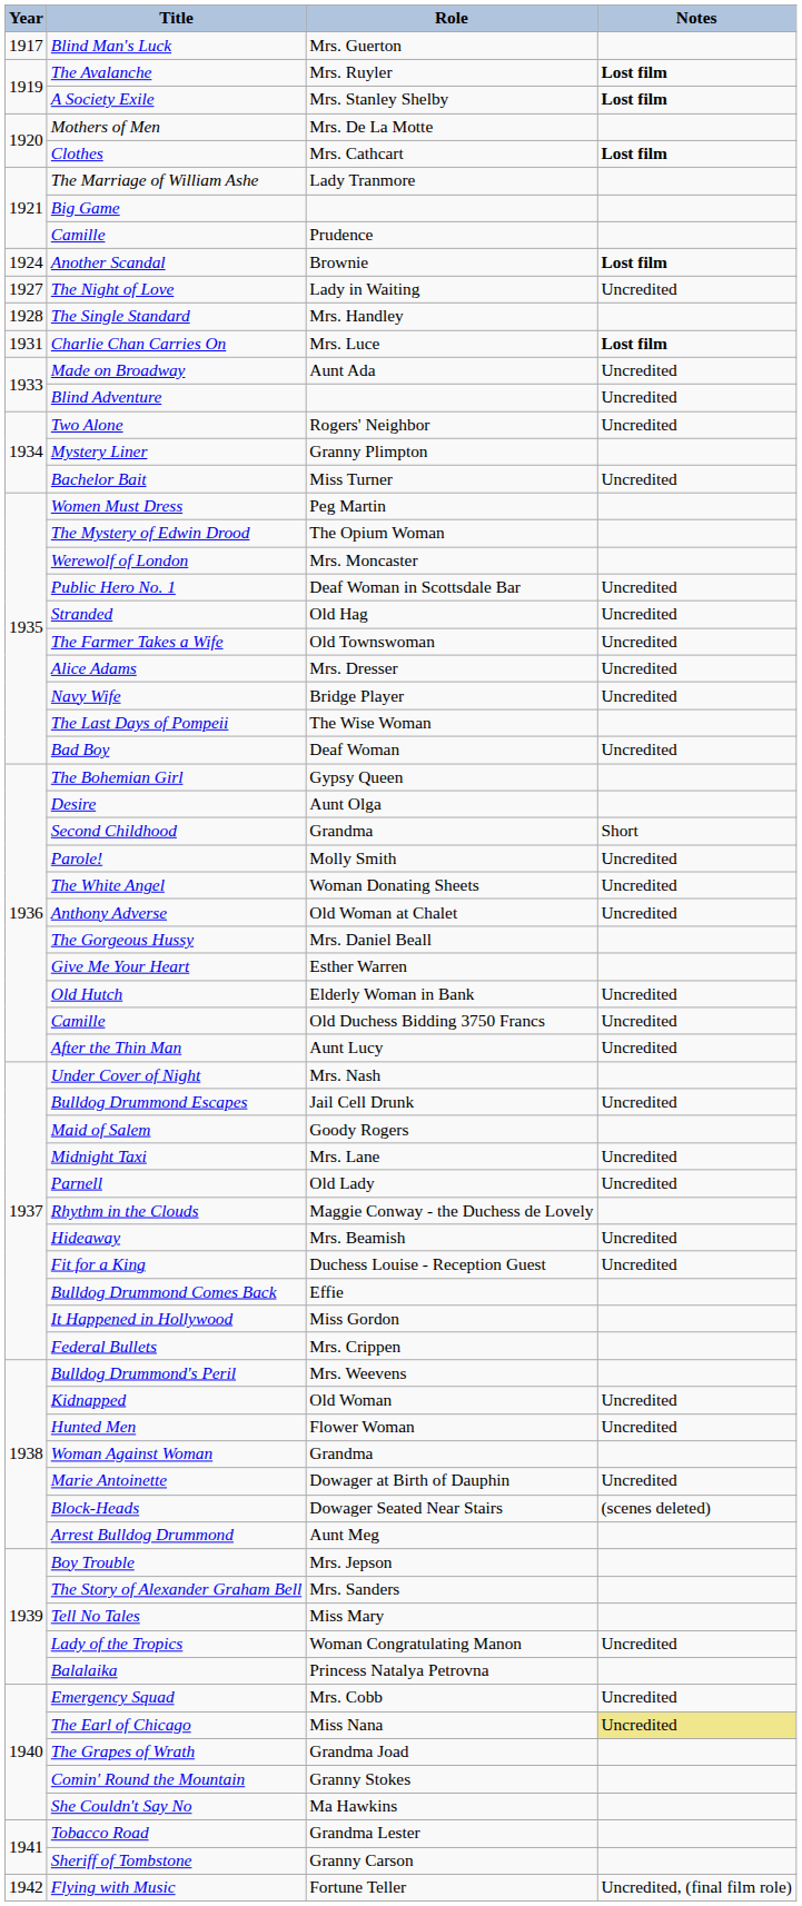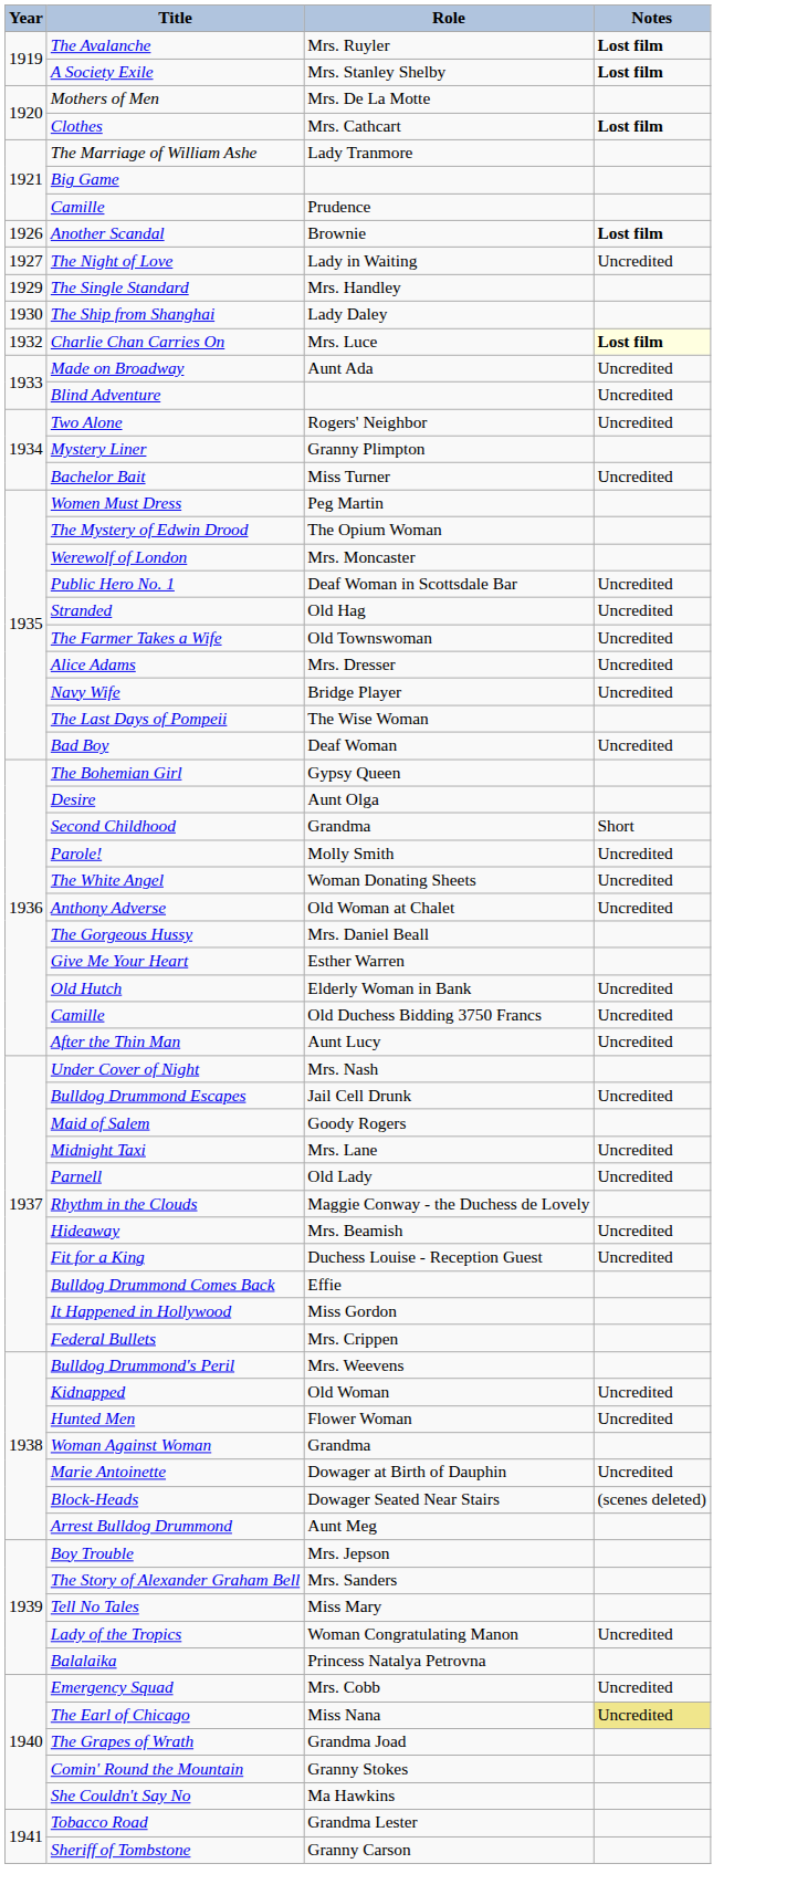 <table class="wikitable">
 <tr>
 <th style="background:#B0C4DE;">Year</th>
 <th style="background:#B0C4DE;">Title</th>
 <th style="background:#B0C4DE;">Role</th>
 <th style="background:#B0C4DE;">Notes</th>
-</tr>
-<tr>
-<td>1917</td>
-<td><em><a href='#'>Blind Man's Luck</a></em></td>
-<td>Mrs. Guerton</td>
-<td></td>
 </tr>
 <tr>
 <td rowspan=2>1919</td>
 <td><em><a href='#'>The Avalanche</a></em></td>
 <td>Mrs. Ruyler</td>
 <td><strong>Lost film</strong></td>
 </tr>
 <tr>
 <td><em><a href='#'>A Society Exile</a></em></td>
 <td>Mrs. Stanley Shelby</td>
 <td><strong>Lost film</strong></td>
 </tr>
 <tr>
 <td rowspan=2>1920</td>
 <td><em>Mothers of Men</em></td>
 <td>Mrs. De La Motte</td>
 <td></td>
 </tr>
 <tr>
 <td><em><a href='#'>Clothes</a></em></td>
 <td>Mrs. Cathcart</td>
 <td><strong>Lost film</strong></td>
 </tr>
 <tr>
 <td rowspan=3>1921</td>
 <td><em>The Marriage of William Ashe</em></td>
 <td>Lady Tranmore</td>
 <td></td>
 </tr>
 <tr>
 <td><em><a href='#'>Big Game</a></em></td>
 <td></td>
 <td></td>
 </tr>
 <tr>
 <td><em><a href='#'>Camille</a></em></td>
 <td>Prudence</td>
 <td></td>
 </tr>
 <tr>
-<td>1924</td>
+<td>1926</td>
 <td><em><a href='#'>Another Scandal</a></em></td>
 <td>Brownie</td>
 <td><strong>Lost film</strong></td>
 </tr>
 <tr>
 <td>1927</td>
 <td><em><a href='#'>The Night of Love</a></em></td>
 <td>Lady in Waiting</td>
 <td>Uncredited</td>
 </tr>
 <tr>
-<td>1928</td>
+<td>1929</td>
 <td><em><a href='#'>The Single Standard</a></em></td>
 <td>Mrs. Handley</td>
 <td></td>
 </tr>
 <tr>
-<td>1931</td>
+<td>1930</td>
+<td><em><a href='#'>The Ship from Shanghai</a></em></td>
+<td>Lady Daley</td>
+<td></td>
+</tr>
+<tr>
+<td>1932</td>
 <td><em><a href='#'>Charlie Chan Carries On</a></em></td>
 <td>Mrs. Luce</td>
-<td><strong>Lost film</strong></td>
+<td style="background: lightyellow;"><strong>Lost film</strong></td>
 </tr>
 <tr>
 <td rowspan=2>1933</td>
 <td><em><a href='#'>Made on Broadway</a></em></td>
 <td>Aunt Ada</td>
 <td>Uncredited</td>
 </tr>
 <tr>
 <td><em><a href='#'>Blind Adventure</a></em></td>
 <td></td>
 <td>Uncredited</td>
 </tr>
 <tr>
 <td rowspan=3>1934</td>
 <td><em><a href='#'>Two Alone</a></em></td>
 <td>Rogers' Neighbor</td>
 <td>Uncredited</td>
 </tr>
 <tr>
 <td><em><a href='#'>Mystery Liner</a></em></td>
 <td>Granny Plimpton</td>
 <td></td>
 </tr>
 <tr>
 <td><em><a href='#'>Bachelor Bait</a></em></td>
 <td>Miss Turner</td>
 <td>Uncredited</td>
 </tr>
 <tr>
 <td rowspan=10>1935</td>
 <td><em><a href='#'>Women Must Dress</a></em></td>
 <td>Peg Martin</td>
 <td></td>
 </tr>
 <tr>
 <td><em><a href='#'>The Mystery of Edwin Drood</a></em></td>
 <td>The Opium Woman</td>
 <td></td>
 </tr>
 <tr>
 <td><em><a href='#'>Werewolf of London</a></em></td>
 <td>Mrs. Moncaster</td>
 <td></td>
 </tr>
 <tr>
 <td><em><a href='#'>Public Hero No. 1</a></em></td>
 <td>Deaf Woman in Scottsdale Bar</td>
 <td>Uncredited</td>
 </tr>
 <tr>
 <td><em><a href='#'>Stranded</a></em></td>
 <td>Old Hag</td>
 <td>Uncredited</td>
 </tr>
 <tr>
 <td><em><a href='#'>The Farmer Takes a Wife</a></em></td>
 <td>Old Townswoman</td>
 <td>Uncredited</td>
 </tr>
 <tr>
 <td><em><a href='#'>Alice Adams</a></em></td>
 <td>Mrs. Dresser</td>
 <td>Uncredited</td>
 </tr>
 <tr>
 <td><em><a href='#'>Navy Wife</a></em></td>
 <td>Bridge Player</td>
 <td>Uncredited</td>
 </tr>
 <tr>
 <td><em><a href='#'>The Last Days of Pompeii</a></em></td>
 <td>The Wise Woman</td>
 <td></td>
 </tr>
 <tr>
 <td><em><a href='#'>Bad Boy</a></em></td>
 <td>Deaf Woman</td>
 <td>Uncredited</td>
 </tr>
 <tr>
 <td rowspan=11>1936</td>
 <td><em><a href='#'>The Bohemian Girl</a></em></td>
 <td>Gypsy Queen</td>
 <td></td>
 </tr>
 <tr>
 <td><em><a href='#'>Desire</a></em></td>
 <td>Aunt Olga</td>
 <td></td>
 </tr>
 <tr>
 <td><em><a href='#'>Second Childhood</a></em></td>
 <td>Grandma</td>
 <td>Short</td>
 </tr>
 <tr>
 <td><em><a href='#'>Parole!</a></em></td>
 <td>Molly Smith</td>
 <td>Uncredited</td>
 </tr>
 <tr>
 <td><em><a href='#'>The White Angel</a></em></td>
 <td>Woman Donating Sheets</td>
 <td>Uncredited</td>
 </tr>
 <tr>
 <td><em><a href='#'>Anthony Adverse</a></em></td>
 <td>Old Woman at Chalet</td>
 <td>Uncredited</td>
 </tr>
 <tr>
 <td><em><a href='#'>The Gorgeous Hussy</a></em></td>
 <td>Mrs. Daniel Beall</td>
 <td></td>
 </tr>
 <tr>
 <td><em><a href='#'>Give Me Your Heart</a></em></td>
 <td>Esther Warren</td>
 <td></td>
 </tr>
 <tr>
 <td><em><a href='#'>Old Hutch</a></em></td>
 <td>Elderly Woman in Bank</td>
 <td>Uncredited</td>
 </tr>
 <tr>
 <td><em><a href='#'>Camille</a></em></td>
 <td>Old Duchess Bidding 3750 Francs</td>
 <td>Uncredited</td>
 </tr>
 <tr>
 <td><em><a href='#'>After the Thin Man</a></em></td>
 <td>Aunt Lucy</td>
 <td>Uncredited</td>
 </tr>
 <tr>
 <td rowspan=11>1937</td>
 <td><em><a href='#'>Under Cover of Night</a></em></td>
 <td>Mrs. Nash</td>
 <td></td>
 </tr>
 <tr>
 <td><em><a href='#'>Bulldog Drummond Escapes</a></em></td>
 <td>Jail Cell Drunk</td>
 <td>Uncredited</td>
 </tr>
 <tr>
 <td><em><a href='#'>Maid of Salem</a></em></td>
 <td>Goody Rogers</td>
 <td></td>
 </tr>
 <tr>
 <td><em><a href='#'>Midnight Taxi</a></em></td>
 <td>Mrs. Lane</td>
 <td>Uncredited</td>
 </tr>
 <tr>
 <td><em><a href='#'>Parnell</a></em></td>
 <td>Old Lady</td>
 <td>Uncredited</td>
 </tr>
 <tr>
 <td><em><a href='#'>Rhythm in the Clouds</a></em></td>
 <td>Maggie Conway - the Duchess de Lovely</td>
 <td></td>
 </tr>
 <tr>
 <td><em><a href='#'>Hideaway</a></em></td>
 <td>Mrs. Beamish</td>
 <td>Uncredited</td>
 </tr>
 <tr>
 <td><em><a href='#'>Fit for a King</a></em></td>
 <td>Duchess Louise - Reception Guest</td>
 <td>Uncredited</td>
 </tr>
 <tr>
 <td><em><a href='#'>Bulldog Drummond Comes Back</a></em></td>
 <td>Effie</td>
 <td></td>
 </tr>
 <tr>
 <td><em><a href='#'>It Happened in Hollywood</a></em></td>
 <td>Miss Gordon</td>
 <td></td>
 </tr>
 <tr>
 <td><em><a href='#'>Federal Bullets</a></em></td>
 <td>Mrs. Crippen</td>
 <td></td>
 </tr>
 <tr>
 <td rowspan=7>1938</td>
 <td><em><a href='#'>Bulldog Drummond's Peril</a></em></td>
 <td>Mrs. Weevens</td>
 <td></td>
 </tr>
 <tr>
 <td><em><a href='#'>Kidnapped</a></em></td>
 <td>Old Woman</td>
 <td>Uncredited</td>
 </tr>
 <tr>
 <td><em><a href='#'>Hunted Men</a></em></td>
 <td>Flower Woman</td>
 <td>Uncredited</td>
 </tr>
 <tr>
 <td><em><a href='#'>Woman Against Woman</a></em></td>
 <td>Grandma</td>
 <td></td>
 </tr>
 <tr>
 <td><em><a href='#'>Marie Antoinette</a></em></td>
 <td>Dowager at Birth of Dauphin</td>
 <td>Uncredited</td>
 </tr>
 <tr>
 <td><em><a href='#'>Block-Heads</a></em></td>
 <td>Dowager Seated Near Stairs</td>
 <td>(scenes deleted)</td>
 </tr>
 <tr>
 <td><em><a href='#'>Arrest Bulldog Drummond</a></em></td>
 <td>Aunt Meg</td>
 <td></td>
 </tr>
 <tr>
 <td rowspan=5>1939</td>
 <td><em><a href='#'>Boy Trouble</a></em></td>
 <td>Mrs. Jepson</td>
 <td></td>
 </tr>
 <tr>
 <td><em><a href='#'>The Story of Alexander Graham Bell</a></em></td>
 <td>Mrs. Sanders</td>
 <td></td>
 </tr>
 <tr>
 <td><em><a href='#'>Tell No Tales</a></em></td>
 <td>Miss Mary</td>
 <td></td>
 </tr>
 <tr>
 <td><em><a href='#'>Lady of the Tropics</a></em></td>
 <td>Woman Congratulating Manon</td>
 <td>Uncredited</td>
 </tr>
 <tr>
 <td><em><a href='#'>Balalaika</a></em></td>
 <td>Princess Natalya Petrovna</td>
 <td></td>
 </tr>
 <tr>
 <td rowspan=5>1940</td>
 <td><em><a href='#'>Emergency Squad</a></em></td>
 <td>Mrs. Cobb</td>
 <td>Uncredited</td>
 </tr>
 <tr>
 <td><em><a href='#'>The Earl of Chicago</a></em></td>
 <td>Miss Nana</td>
 <td style="background: khaki;">Uncredited</td>
 </tr>
 <tr>
 <td><em><a href='#'>The Grapes of Wrath</a></em></td>
 <td>Grandma Joad</td>
 <td></td>
 </tr>
 <tr>
 <td><em><a href='#'>Comin' Round the Mountain</a></em></td>
 <td>Granny Stokes</td>
 <td></td>
 </tr>
 <tr>
 <td><em><a href='#'>She Couldn't Say No</a></em></td>
 <td>Ma Hawkins</td>
 <td></td>
 </tr>
 <tr>
 <td rowspan=2>1941</td>
 <td><em><a href='#'>Tobacco Road</a></em></td>
 <td>Grandma Lester</td>
 <td></td>
 </tr>
 <tr>
 <td><em><a href='#'>Sheriff of Tombstone</a></em></td>
 <td>Granny Carson</td>
 <td></td>
 </tr>
-<tr>
-<td>1942</td>
-<td><em><a href='#'>Flying with Music</a></em></td>
-<td>Fortune Teller</td>
-<td>Uncredited, (final film role)</td>
-</tr>
 </table>
